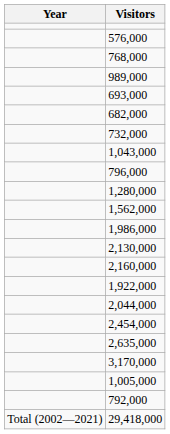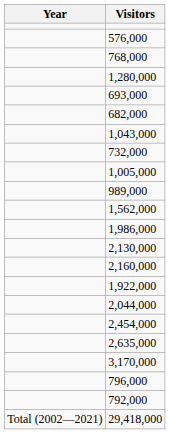 <table class="wikitable sortable collapsible collapsed">
 <tr>
 <th>Year</th>
 <th>Visitors</th>
 </tr>
 <tr>
 <td></td>
 <td></td>
 </tr>
 <tr>
 <td></td>
 <td> 576,000</td>
 </tr>
 <tr>
 <td></td>
 <td> 768,000</td>
 </tr>
 <tr>
 <td></td>
-<td> 989,000</td>
+<td> 1,280,000</td>
 </tr>
 <tr>
 <td></td>
 <td> 693,000</td>
 </tr>
 <tr>
 <td></td>
 <td> 682,000</td>
 </tr>
 <tr>
 <td></td>
+<td> 1,043,000</td>
+</tr>
+<tr>
+<td></td>
 <td> 732,000</td>
 </tr>
 <tr>
 <td></td>
-<td> 1,043,000</td>
+<td> 1,005,000</td>
 </tr>
 <tr>
 <td></td>
-<td> 796,000</td>
-</tr>
-<tr>
-<td></td>
-<td> 1,280,000</td>
+<td> 989,000</td>
 </tr>
 <tr>
 <td></td>
 <td> 1,562,000</td>
 </tr>
 <tr>
 <td></td>
 <td> 1,986,000</td>
 </tr>
 <tr>
 <td></td>
 <td> 2,130,000</td>
 </tr>
 <tr>
 <td></td>
 <td> 2,160,000</td>
 </tr>
 <tr>
 <td></td>
 <td> 1,922,000</td>
 </tr>
 <tr>
 <td></td>
 <td> 2,044,000</td>
 </tr>
 <tr>
 <td></td>
 <td> 2,454,000</td>
 </tr>
 <tr>
 <td></td>
 <td> 2,635,000</td>
 </tr>
 <tr>
 <td></td>
 <td> 3,170,000</td>
 </tr>
 <tr>
 <td></td>
-<td> 1,005,000</td>
+<td> 796,000</td>
 </tr>
 <tr>
 <td></td>
 <td> 792,000</td>
 </tr>
 <tr>
 <td>Total (2002—2021)</td>
 <td>29,418,000</td>
 </tr>
 </table>
